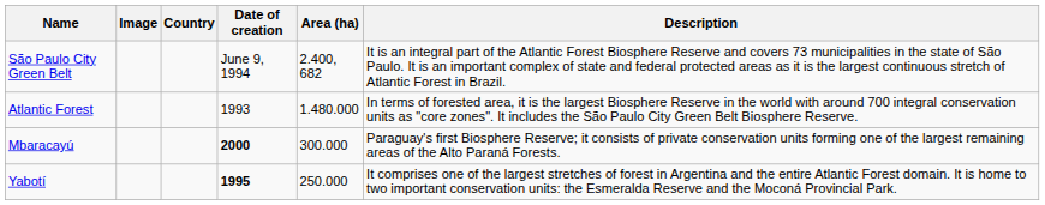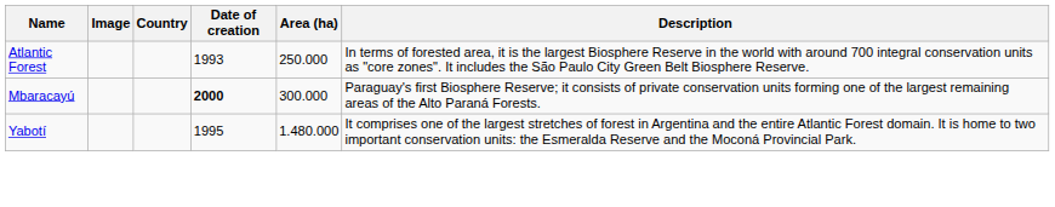 <table class="wikitable sortable">
 <tr>
 <th>Name</th>
 <th>Image</th>
 <th>Country</th>
 <th>Date of creation</th>
 <th>Area (ha)</th>
 <th>Description</th>
 </tr>
 <tr>
-<td><a href='#'>São Paulo City Green Belt</a></td>
-<td></td>
-<td></td>
-<td>June 9, 1994</td>
-<td>2.400, 682</td>
-<td>It is an integral part of the Atlantic Forest Biosphere Reserve and covers 73 municipalities in the state of São Paulo. It is an important complex of state and federal protected areas as it is the largest continuous stretch of Atlantic Forest in Brazil.</td>
-</tr>
-<tr>
 <td><a href='#'>Atlantic Forest</a></td>
 <td></td>
 <td></td>
 <td>1993</td>
-<td>1.480.000</td>
+<td>250.000</td>
 <td>In terms of forested area, it is the largest Biosphere Reserve in the world with around 700 integral conservation units as "core zones". It includes the São Paulo City Green Belt Biosphere Reserve.</td>
 </tr>
 <tr>
 <td><a href='#'>Mbaracayú</a></td>
 <td></td>
 <td></td>
 <td><strong>2000</strong></td>
 <td>300.000</td>
 <td>Paraguay's first Biosphere Reserve; it consists of private conservation units forming one of the largest remaining areas of the Alto Paraná Forests.</td>
 </tr>
 <tr>
 <td><a href='#'>Yabotí</a></td>
 <td></td>
 <td></td>
-<td><strong>1995</strong></td>
-<td>250.000</td>
+<td>1995</td>
+<td>1.480.000</td>
 <td>It comprises one of the largest stretches of forest in Argentina and the entire Atlantic Forest domain. It is home to two important conservation units: the Esmeralda Reserve and the Moconá Provincial Park.</td>
 </tr>
 </table>
